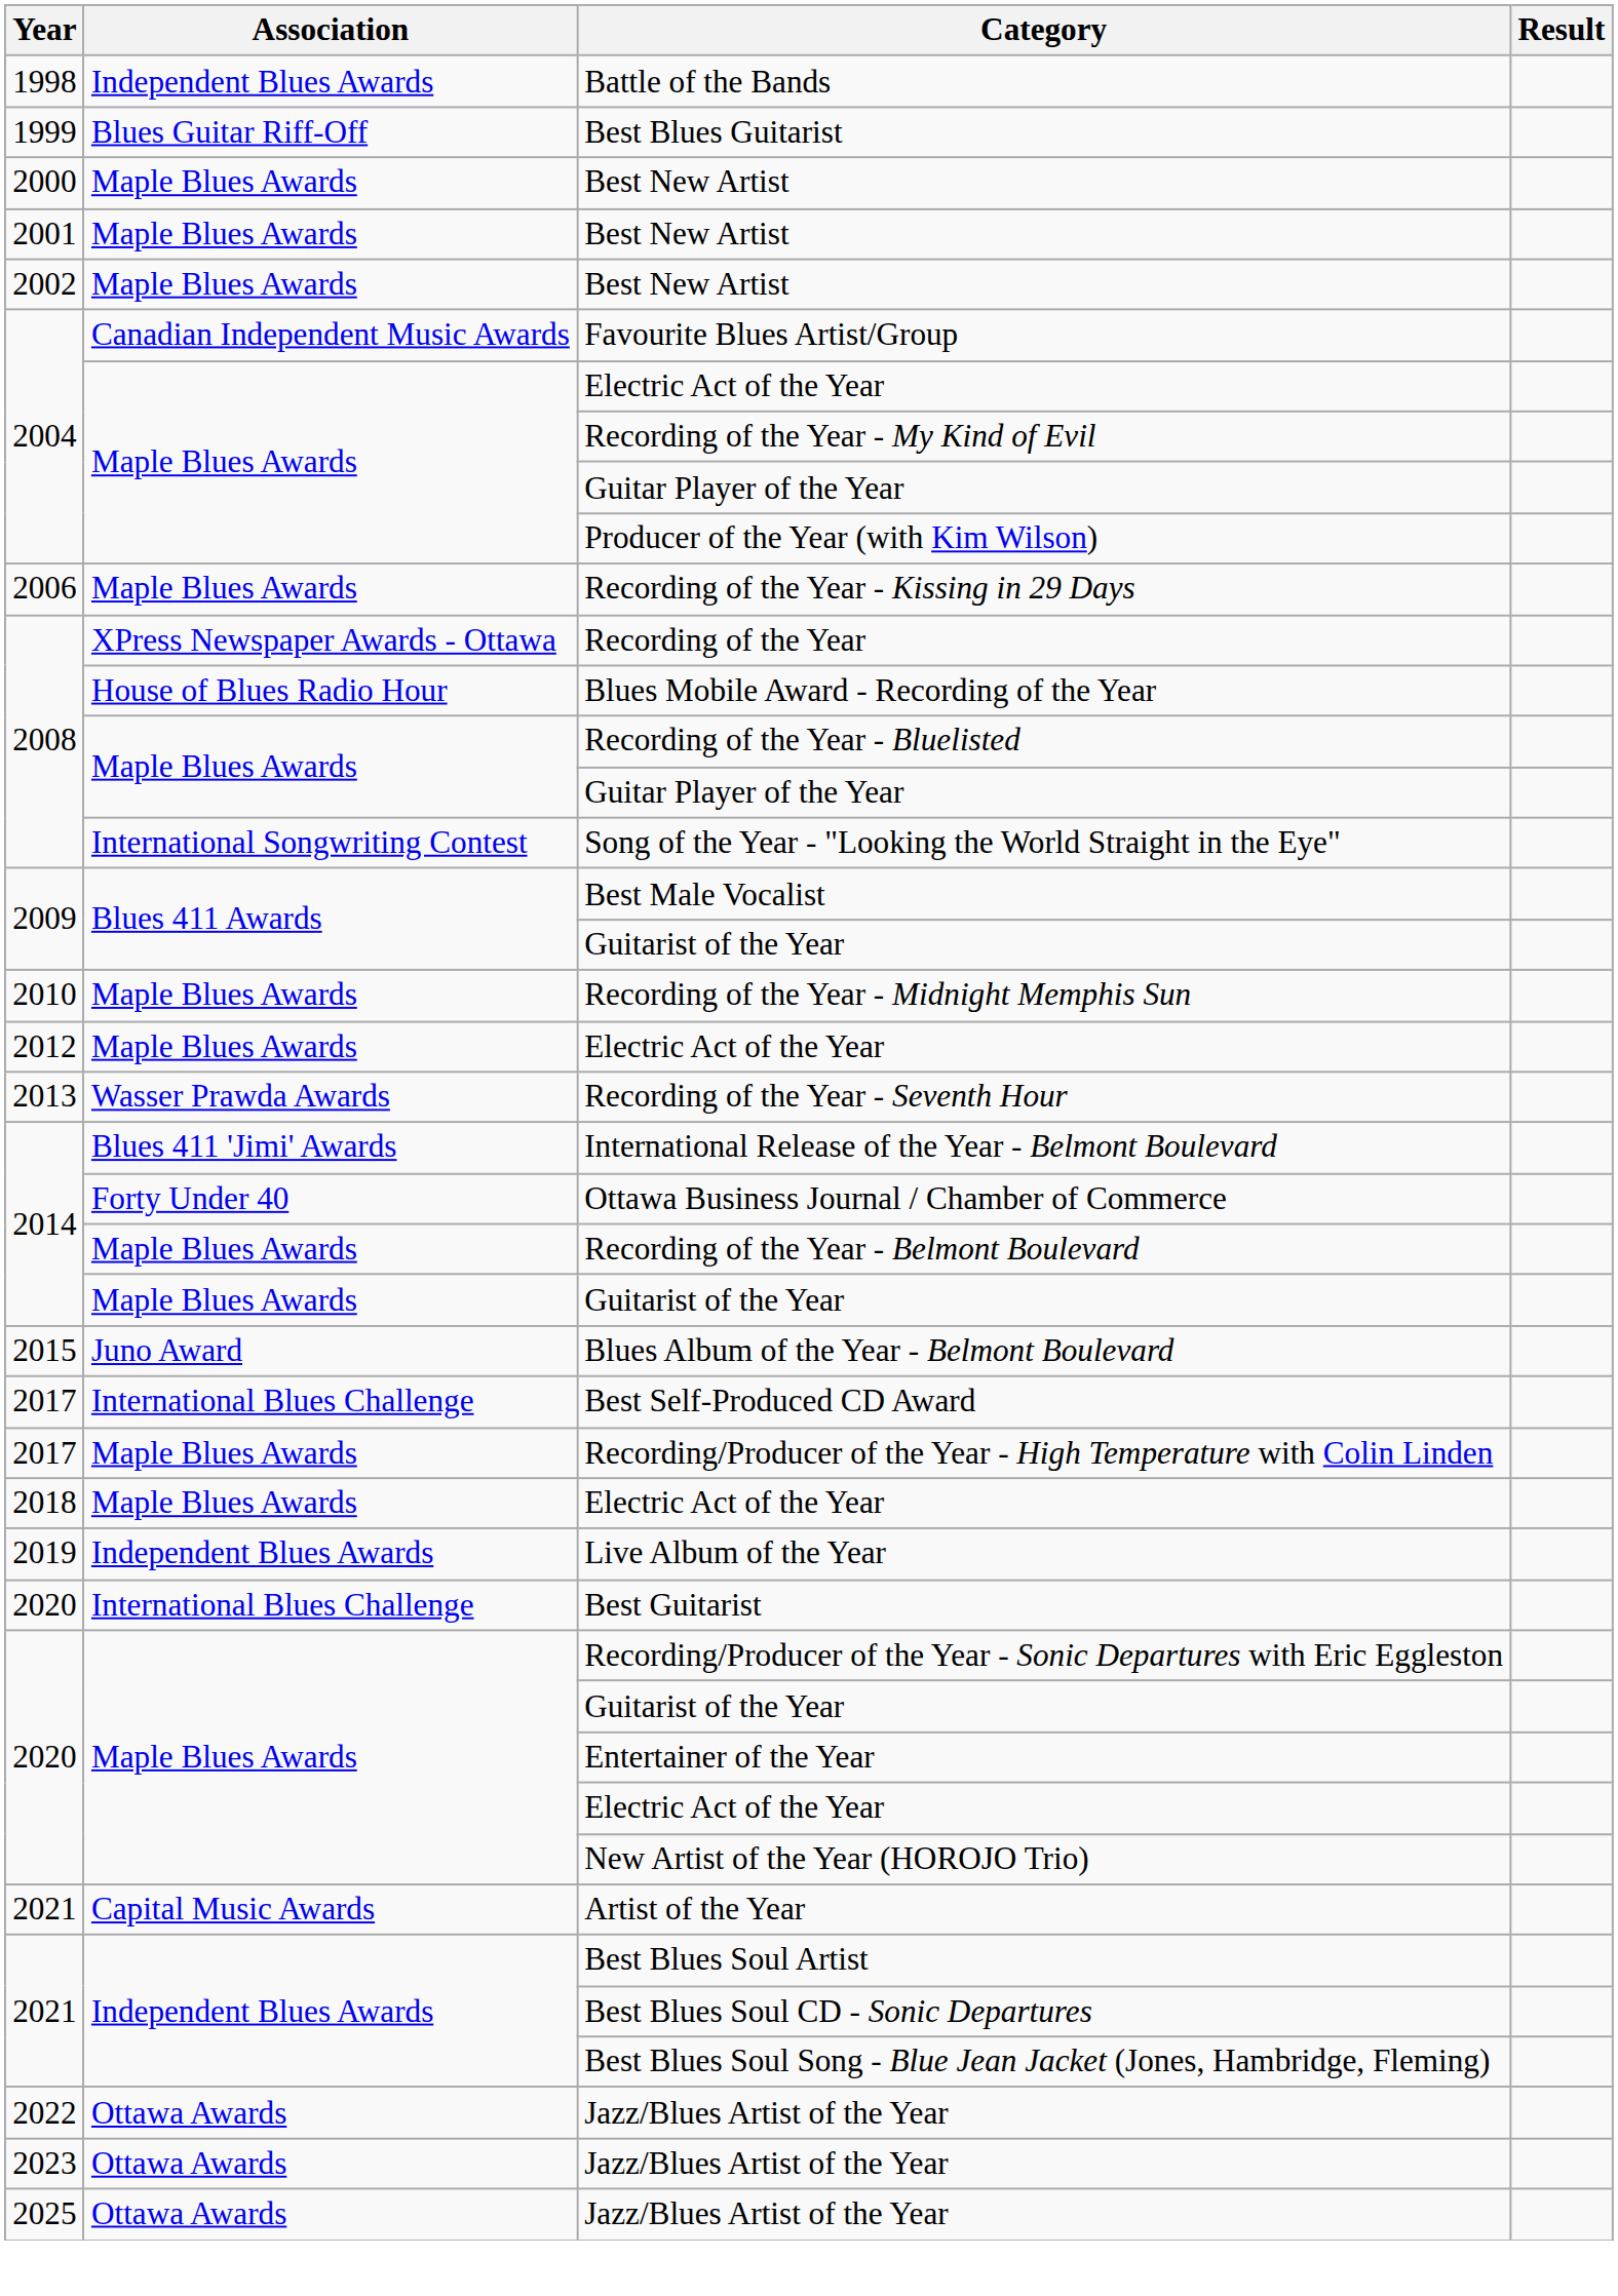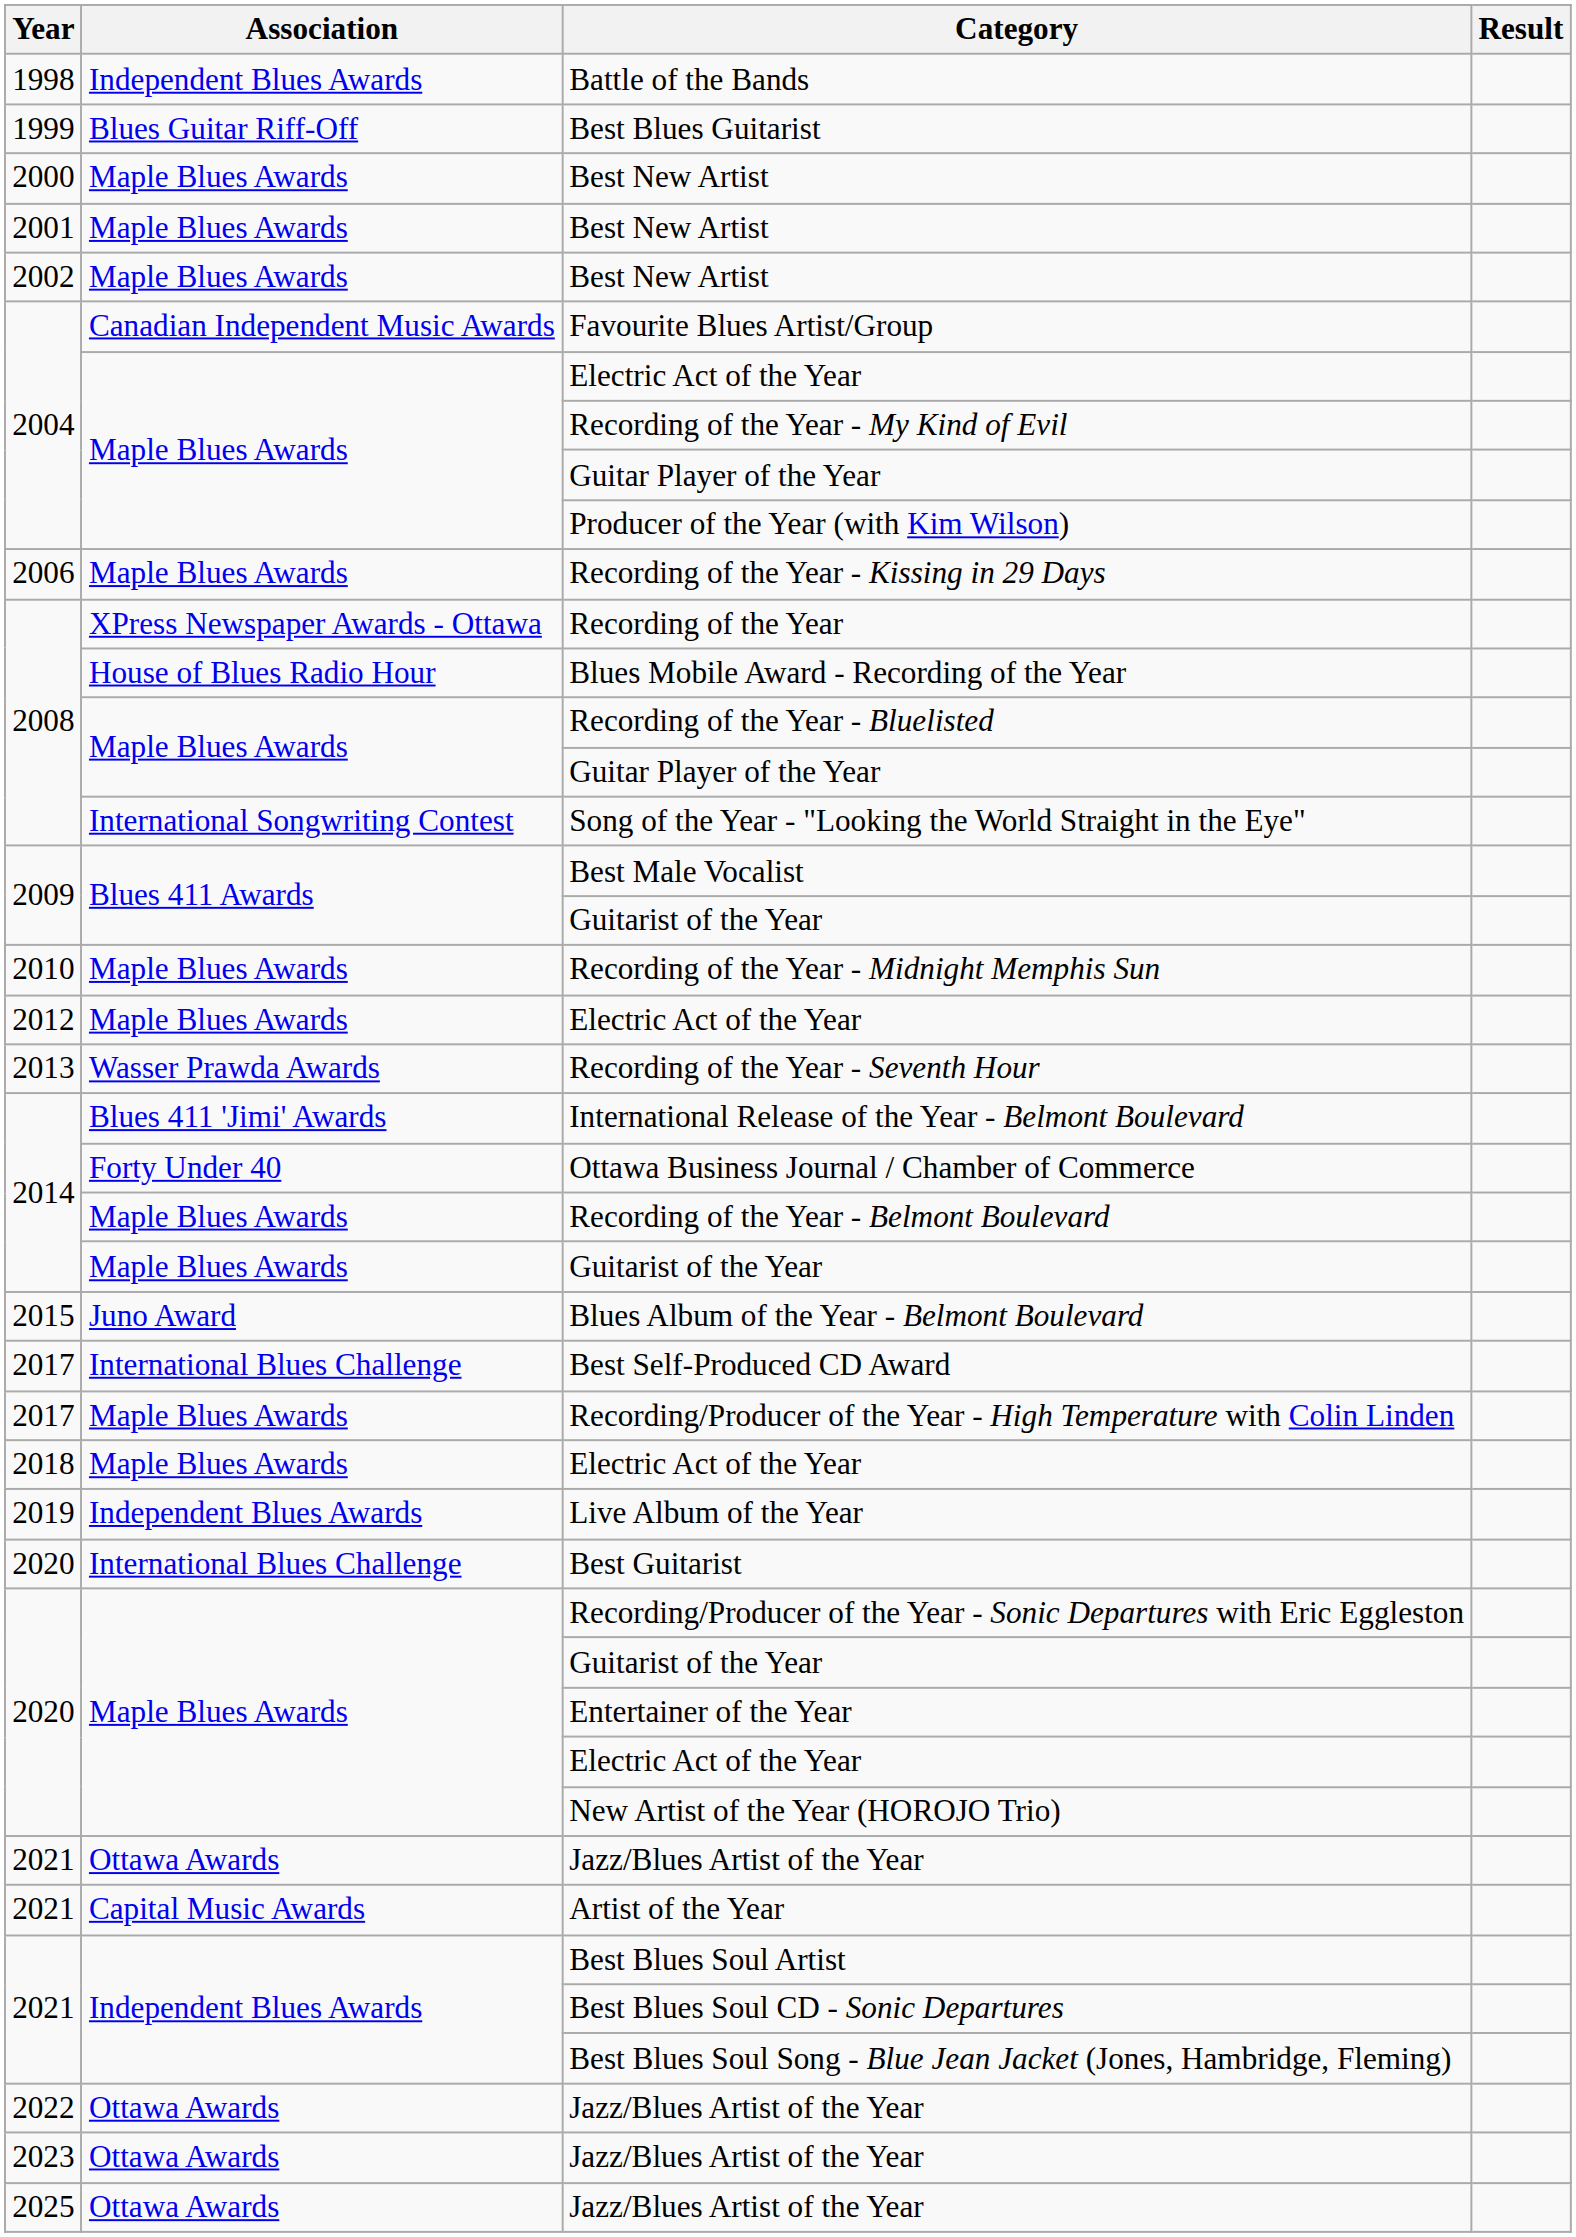 <table class="wikitable">
 <tr>
 <th>Year</th>
 <th>Association</th>
 <th>Category</th>
 <th>Result</th>
 </tr>
 <tr>
 <td>1998</td>
 <td><a href='#'>Independent Blues Awards</a></td>
 <td>Battle of the Bands</td>
 <td></td>
 </tr>
 <tr>
 <td>1999</td>
 <td><a href='#'>Blues Guitar Riff-Off</a></td>
 <td>Best Blues Guitarist</td>
 <td></td>
 </tr>
 <tr>
 <td>2000</td>
 <td><a href='#'>Maple Blues Awards</a></td>
 <td>Best New Artist</td>
 <td></td>
 </tr>
 <tr>
 <td>2001</td>
 <td><a href='#'>Maple Blues Awards</a></td>
 <td>Best New Artist</td>
 <td></td>
 </tr>
 <tr>
 <td>2002</td>
 <td><a href='#'>Maple Blues Awards</a></td>
 <td>Best New Artist</td>
 <td></td>
 </tr>
 <tr>
 <td rowspan="5">2004</td>
 <td><a href='#'>Canadian Independent Music Awards</a></td>
 <td>Favourite Blues Artist/Group</td>
 <td></td>
 </tr>
 <tr>
 <td rowspan="4"><a href='#'>Maple Blues Awards</a></td>
 <td>Electric Act of the Year</td>
 <td></td>
 </tr>
 <tr>
 <td>Recording of the Year - <em>My Kind of Evil</em></td>
 <td></td>
 </tr>
 <tr>
 <td>Guitar Player of the Year</td>
 <td></td>
 </tr>
 <tr>
 <td>Producer of the Year (with <a href='#'>Kim Wilson</a>)</td>
 <td></td>
 </tr>
 <tr>
 <td>2006</td>
 <td><a href='#'>Maple Blues Awards</a></td>
 <td>Recording of the Year - <em>Kissing in 29 Days</em></td>
 <td></td>
 </tr>
 <tr>
 <td rowspan="5">2008</td>
 <td><a href='#'>XPress Newspaper Awards - Ottawa</a></td>
 <td>Recording of the Year</td>
 <td></td>
 </tr>
 <tr>
 <td><a href='#'>House of Blues Radio Hour</a></td>
 <td>Blues Mobile Award - Recording of the Year</td>
 <td></td>
 </tr>
 <tr>
 <td rowspan="2"><a href='#'>Maple Blues Awards</a></td>
 <td>Recording of the Year - <em>Bluelisted</em></td>
 <td></td>
 </tr>
 <tr>
 <td>Guitar Player of the Year</td>
 <td></td>
 </tr>
 <tr>
 <td><a href='#'>International Songwriting Contest</a></td>
 <td>Song of the Year - "Looking the World Straight in the Eye"</td>
 <td></td>
 </tr>
 <tr>
 <td rowspan="2">2009</td>
 <td rowspan="2"><a href='#'>Blues 411 Awards</a></td>
 <td>Best Male Vocalist</td>
 <td></td>
 </tr>
 <tr>
 <td>Guitarist of the Year</td>
 <td></td>
 </tr>
 <tr>
 <td>2010</td>
 <td><a href='#'>Maple Blues Awards</a></td>
 <td>Recording of the Year - <em>Midnight Memphis Sun</em></td>
 <td></td>
 </tr>
 <tr>
 <td>2012</td>
 <td><a href='#'>Maple Blues Awards</a></td>
 <td>Electric Act of the Year</td>
 <td></td>
 </tr>
 <tr>
 <td>2013</td>
 <td><a href='#'>Wasser Prawda Awards</a></td>
 <td>Recording of the Year - <em>Seventh Hour</em></td>
 <td></td>
 </tr>
 <tr>
 <td rowspan="4">2014</td>
 <td><a href='#'>Blues 411 'Jimi' Awards</a></td>
 <td>International Release of the Year - <em>Belmont Boulevard</em></td>
 <td></td>
 </tr>
 <tr>
 <td><a href='#'>Forty Under 40</a></td>
 <td>Ottawa Business Journal / Chamber of Commerce</td>
 <td></td>
 </tr>
 <tr>
 <td><a href='#'>Maple Blues Awards</a></td>
 <td>Recording of the Year - <em>Belmont Boulevard</em></td>
 <td></td>
 </tr>
 <tr>
 <td><a href='#'>Maple Blues Awards</a></td>
 <td>Guitarist of the Year</td>
 <td></td>
 </tr>
 <tr>
 <td>2015</td>
 <td><a href='#'>Juno Award</a></td>
 <td>Blues Album of the Year - <em>Belmont Boulevard</em></td>
 <td></td>
 </tr>
 <tr>
 <td>2017</td>
 <td><a href='#'>International Blues Challenge</a></td>
 <td>Best Self-Produced CD Award</td>
 <td></td>
 </tr>
 <tr>
 <td>2017</td>
 <td><a href='#'>Maple Blues Awards</a></td>
 <td>Recording/Producer of the Year - <em>High Temperature</em> with <a href='#'>Colin Linden</a></td>
 <td></td>
 </tr>
 <tr>
 <td>2018</td>
 <td><a href='#'>Maple Blues Awards</a></td>
 <td>Electric Act of the Year</td>
 <td></td>
 </tr>
 <tr>
 <td>2019</td>
 <td><a href='#'>Independent Blues Awards</a></td>
 <td>Live Album of the Year</td>
 <td></td>
 </tr>
 <tr>
 <td>2020</td>
 <td><a href='#'>International Blues Challenge</a></td>
 <td>Best Guitarist</td>
 <td></td>
 </tr>
 <tr>
 <td rowspan="5">2020</td>
 <td rowspan="5"><a href='#'>Maple Blues Awards</a></td>
 <td>Recording/Producer of the Year - <em>Sonic Departures</em> with Eric Eggleston</td>
 <td></td>
 </tr>
 <tr>
 <td>Guitarist of the Year</td>
 <td></td>
 </tr>
 <tr>
 <td>Entertainer of the Year</td>
 <td></td>
 </tr>
 <tr>
 <td>Electric Act of the Year</td>
 <td></td>
 </tr>
 <tr>
 <td>New Artist of the Year (HOROJO Trio)</td>
 <td></td>
 </tr>
 <tr>
 <td>2021</td>
+<td><a href='#'>Ottawa Awards</a></td>
+<td>Jazz/Blues Artist of the Year</td>
+<td></td>
+</tr>
+<tr>
+<td>2021</td>
 <td><a href='#'>Capital Music Awards</a></td>
 <td>Artist of the Year</td>
 <td></td>
 </tr>
 <tr>
 <td rowspan="3">2021</td>
 <td rowspan="3"><a href='#'>Independent Blues Awards</a></td>
 <td>Best Blues Soul Artist</td>
 <td></td>
 </tr>
 <tr>
 <td>Best Blues Soul CD - <em>Sonic Departures</em></td>
 <td></td>
 </tr>
 <tr>
 <td>Best Blues Soul Song - <em>Blue Jean Jacket</em> (Jones, Hambridge, Fleming)</td>
 <td></td>
 </tr>
 <tr>
 <td>2022</td>
 <td><a href='#'>Ottawa Awards</a></td>
 <td>Jazz/Blues Artist of the Year</td>
 <td></td>
 </tr>
 <tr>
 <td>2023</td>
 <td><a href='#'>Ottawa Awards</a></td>
 <td>Jazz/Blues Artist of the Year</td>
 <td></td>
 </tr>
 <tr>
 <td>2025</td>
 <td><a href='#'>Ottawa Awards</a></td>
 <td>Jazz/Blues Artist of the Year</td>
 <td></td>
 </tr>
 </table>
